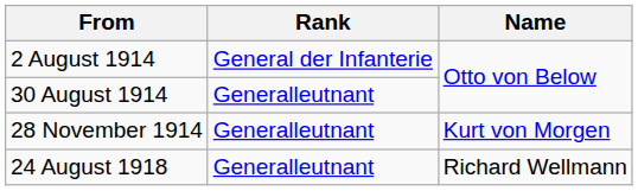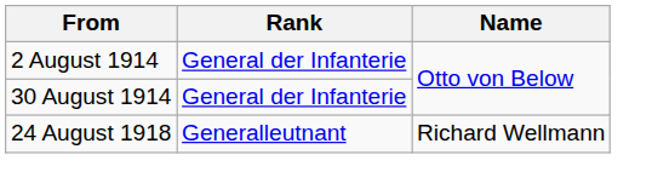 <table class="wikitable">
 <tr>
 <th>From</th>
 <th>Rank</th>
 <th>Name</th>
 </tr>
 <tr>
 <td>2 August 1914</td>
 <td><a href='#'>General der Infanterie</a></td>
 <td rowspan=2><a href='#'>Otto von Below</a></td>
 </tr>
 <tr>
 <td>30 August 1914</td>
-<td><a href='#'>Generalleutnant</a></td>
-</tr>
-<tr>
-<td>28 November 1914</td>
-<td><a href='#'>Generalleutnant</a></td>
-<td><a href='#'>Kurt von Morgen</a></td>
+<td><a href='#'>General der Infanterie</a></td>
 </tr>
 <tr>
 <td>24 August 1918</td>
 <td><a href='#'>Generalleutnant</a></td>
 <td>Richard Wellmann</td>
 </tr>
 </table>
